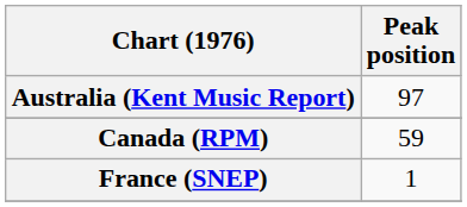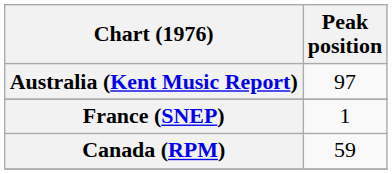 <table class="wikitable sortable plainrowheaders" style="text-align:center">
 <tr>
 <th scope="col">Chart (1976)</th>
 <th scope="col">Peak<br> position</th>
 </tr>
 <tr>
 <th scope="row">Australia (<a href='#'>Kent Music Report</a>)</th>
 <td style="text-align:center;">97</td>
 </tr>
 <tr>
 </tr>
 <tr>
+<th scope="row">France (<a href='#'>SNEP</a>)</th>
+<td>1</td>
+</tr>
+<tr>
 <th scope="row">Canada (<a href='#'>RPM</a>)</th>
 <td>59</td>
-</tr>
-<tr>
-<th scope="row">France (<a href='#'>SNEP</a>)</th>
-<td>1</td>
 </tr>
 <tr>
 </tr>
 <tr>
 </tr>
 </table>
